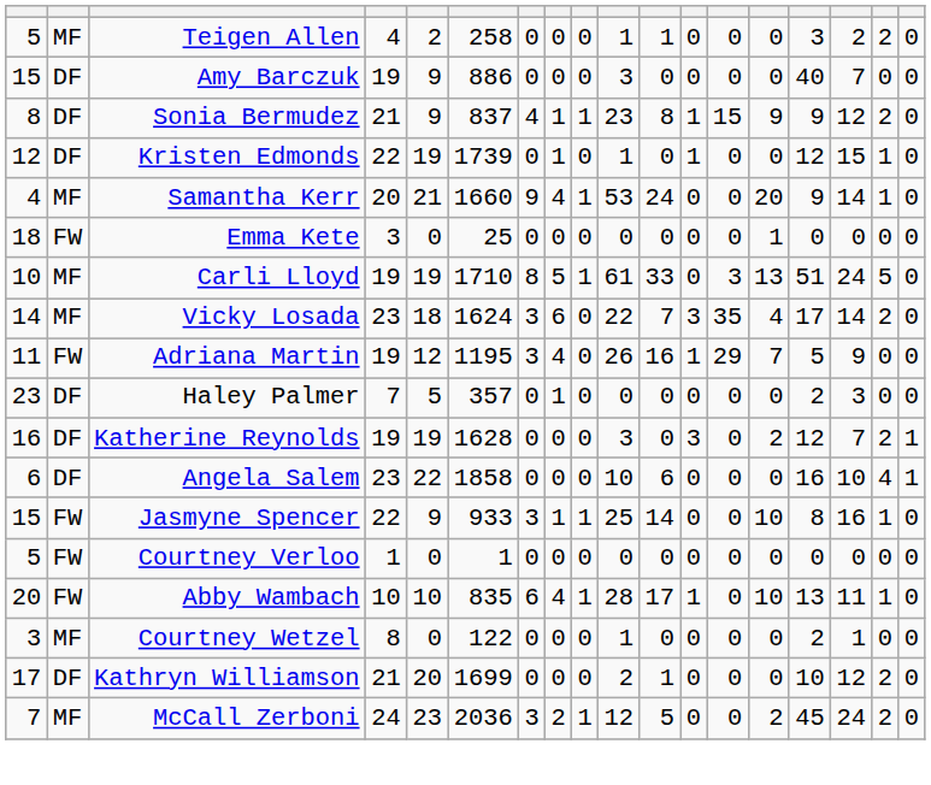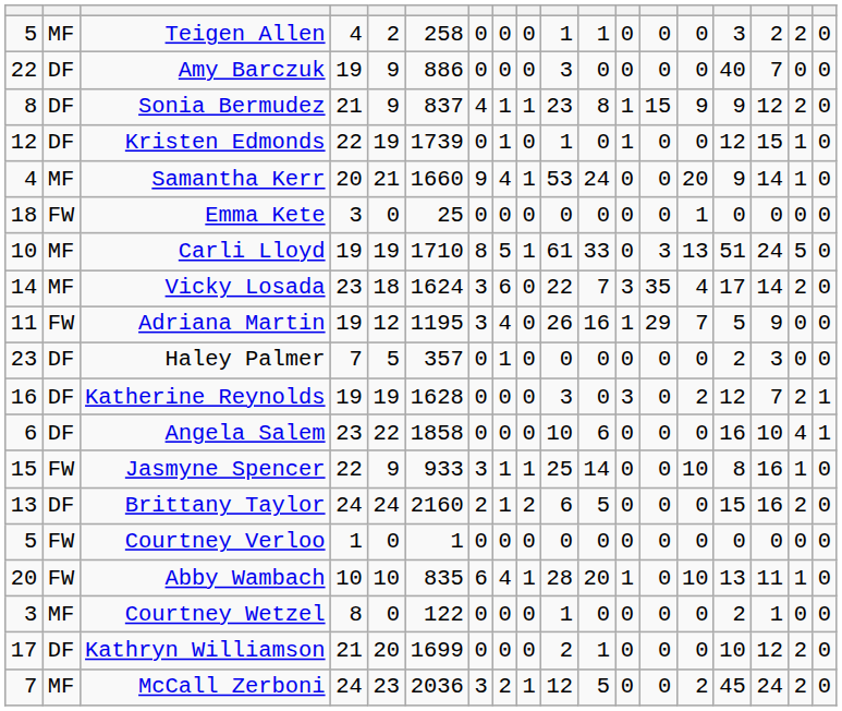 <table class="wikitable sortable" style="text-align:right;">
 <tr>
 <th></th>
 <th></th>
 <th></th>
 <th></th>
 <th></th>
 <th></th>
 <th></th>
 <th></th>
 <th></th>
 <th></th>
 <th></th>
 <th></th>
 <th></th>
 <th></th>
 <th></th>
 <th></th>
 <th></th>
 <th></th>
 </tr>
 <tr>
 <td>5</td>
 <td>MF</td>
 <td><a href='#'>Teigen Allen</a></td>
 <td>4</td>
 <td>2</td>
 <td>258</td>
 <td>0</td>
 <td>0</td>
 <td>0</td>
 <td>1</td>
 <td>1</td>
 <td>0</td>
 <td>0</td>
 <td>0</td>
 <td>3</td>
 <td>2</td>
 <td>2</td>
 <td>0</td>
 </tr>
 <tr>
-<td>15</td>
+<td>22</td>
 <td>DF</td>
 <td><a href='#'>Amy Barczuk</a></td>
 <td>19</td>
 <td>9</td>
 <td>886</td>
 <td>0</td>
 <td>0</td>
 <td>0</td>
 <td>3</td>
 <td>0</td>
 <td>0</td>
 <td>0</td>
 <td>0</td>
 <td>40</td>
 <td>7</td>
 <td>0</td>
 <td>0</td>
 </tr>
 <tr>
 <td>8</td>
 <td>DF</td>
 <td><a href='#'>Sonia Bermudez</a></td>
 <td>21</td>
 <td>9</td>
 <td>837</td>
 <td>4</td>
 <td>1</td>
 <td>1</td>
 <td>23</td>
 <td>8</td>
 <td>1</td>
 <td>15</td>
 <td>9</td>
 <td>9</td>
 <td>12</td>
 <td>2</td>
 <td>0</td>
 </tr>
 <tr>
 <td>12</td>
 <td>DF</td>
 <td><a href='#'>Kristen Edmonds</a></td>
 <td>22</td>
 <td>19</td>
 <td>1739</td>
 <td>0</td>
 <td>1</td>
 <td>0</td>
 <td>1</td>
 <td>0</td>
 <td>1</td>
 <td>0</td>
 <td>0</td>
 <td>12</td>
 <td>15</td>
 <td>1</td>
 <td>0</td>
 </tr>
 <tr>
 <td>4</td>
 <td>MF</td>
 <td><a href='#'>Samantha Kerr</a></td>
 <td>20</td>
 <td>21</td>
 <td>1660</td>
 <td>9</td>
 <td>4</td>
 <td>1</td>
 <td>53</td>
 <td>24</td>
 <td>0</td>
 <td>0</td>
 <td>20</td>
 <td>9</td>
 <td>14</td>
 <td>1</td>
 <td>0</td>
 </tr>
 <tr>
 <td>18</td>
 <td>FW</td>
 <td><a href='#'>Emma Kete</a></td>
 <td>3</td>
 <td>0</td>
 <td>25</td>
 <td>0</td>
 <td>0</td>
 <td>0</td>
 <td>0</td>
 <td>0</td>
 <td>0</td>
 <td>0</td>
 <td>1</td>
 <td>0</td>
 <td>0</td>
 <td>0</td>
 <td>0</td>
 </tr>
 <tr>
 <td>10</td>
 <td>MF</td>
 <td><a href='#'>Carli Lloyd</a></td>
 <td>19</td>
 <td>19</td>
 <td>1710</td>
 <td>8</td>
 <td>5</td>
 <td>1</td>
 <td>61</td>
 <td>33</td>
 <td>0</td>
 <td>3</td>
 <td>13</td>
 <td>51</td>
 <td>24</td>
 <td>5</td>
 <td>0</td>
 </tr>
 <tr>
 <td>14</td>
 <td>MF</td>
 <td><a href='#'>Vicky Losada</a></td>
 <td>23</td>
 <td>18</td>
 <td>1624</td>
 <td>3</td>
 <td>6</td>
 <td>0</td>
 <td>22</td>
 <td>7</td>
 <td>3</td>
 <td>35</td>
 <td>4</td>
 <td>17</td>
 <td>14</td>
 <td>2</td>
 <td>0</td>
 </tr>
 <tr>
 <td>11</td>
 <td>FW</td>
 <td><a href='#'>Adriana Martin</a></td>
 <td>19</td>
 <td>12</td>
 <td>1195</td>
 <td>3</td>
 <td>4</td>
 <td>0</td>
 <td>26</td>
 <td>16</td>
 <td>1</td>
 <td>29</td>
 <td>7</td>
 <td>5</td>
 <td>9</td>
 <td>0</td>
 <td>0</td>
 </tr>
 <tr>
 <td>23</td>
 <td>DF</td>
 <td>Haley Palmer</td>
 <td>7</td>
 <td>5</td>
 <td>357</td>
 <td>0</td>
 <td>1</td>
 <td>0</td>
 <td>0</td>
 <td>0</td>
 <td>0</td>
 <td>0</td>
 <td>0</td>
 <td>2</td>
 <td>3</td>
 <td>0</td>
 <td>0</td>
 </tr>
 <tr>
 <td>16</td>
 <td>DF</td>
 <td><a href='#'>Katherine Reynolds</a></td>
 <td>19</td>
 <td>19</td>
 <td>1628</td>
 <td>0</td>
 <td>0</td>
 <td>0</td>
 <td>3</td>
 <td>0</td>
 <td>3</td>
 <td>0</td>
 <td>2</td>
 <td>12</td>
 <td>7</td>
 <td>2</td>
 <td>1</td>
 </tr>
 <tr>
 <td>6</td>
 <td>DF</td>
 <td><a href='#'>Angela Salem</a></td>
 <td>23</td>
 <td>22</td>
 <td>1858</td>
 <td>0</td>
 <td>0</td>
 <td>0</td>
 <td>10</td>
 <td>6</td>
 <td>0</td>
 <td>0</td>
 <td>0</td>
 <td>16</td>
 <td>10</td>
 <td>4</td>
 <td>1</td>
 </tr>
 <tr>
 <td>15</td>
 <td>FW</td>
 <td><a href='#'>Jasmyne Spencer</a></td>
 <td>22</td>
 <td>9</td>
 <td>933</td>
 <td>3</td>
 <td>1</td>
 <td>1</td>
 <td>25</td>
 <td>14</td>
 <td>0</td>
 <td>0</td>
 <td>10</td>
 <td>8</td>
 <td>16</td>
 <td>1</td>
 <td>0</td>
 </tr>
 <tr>
+<td>13</td>
+<td>DF</td>
+<td><a href='#'>Brittany Taylor</a></td>
+<td>24</td>
+<td>24</td>
+<td>2160</td>
+<td>2</td>
+<td>1</td>
+<td>2</td>
+<td>6</td>
+<td>5</td>
+<td>0</td>
+<td>0</td>
+<td>0</td>
+<td>15</td>
+<td>16</td>
+<td>2</td>
+<td>0</td>
+</tr>
+<tr>
 <td>5</td>
 <td>FW</td>
 <td><a href='#'>Courtney Verloo</a></td>
 <td>1</td>
 <td>0</td>
 <td>1</td>
 <td>0</td>
 <td>0</td>
 <td>0</td>
 <td>0</td>
 <td>0</td>
 <td>0</td>
 <td>0</td>
 <td>0</td>
 <td>0</td>
 <td>0</td>
 <td>0</td>
 <td>0</td>
 </tr>
 <tr>
 <td>20</td>
 <td>FW</td>
 <td><a href='#'>Abby Wambach</a></td>
 <td>10</td>
 <td>10</td>
 <td>835</td>
 <td>6</td>
 <td>4</td>
 <td>1</td>
 <td>28</td>
-<td>17</td>
+<td>20</td>
 <td>1</td>
 <td>0</td>
 <td>10</td>
 <td>13</td>
 <td>11</td>
 <td>1</td>
 <td>0</td>
 </tr>
 <tr>
 <td>3</td>
 <td>MF</td>
 <td><a href='#'>Courtney Wetzel</a></td>
 <td>8</td>
 <td>0</td>
 <td>122</td>
 <td>0</td>
 <td>0</td>
 <td>0</td>
 <td>1</td>
 <td>0</td>
 <td>0</td>
 <td>0</td>
 <td>0</td>
 <td>2</td>
 <td>1</td>
 <td>0</td>
 <td>0</td>
 </tr>
 <tr>
 <td>17</td>
 <td>DF</td>
 <td><a href='#'>Kathryn Williamson</a></td>
 <td>21</td>
 <td>20</td>
 <td>1699</td>
 <td>0</td>
 <td>0</td>
 <td>0</td>
 <td>2</td>
 <td>1</td>
 <td>0</td>
 <td>0</td>
 <td>0</td>
 <td>10</td>
 <td>12</td>
 <td>2</td>
 <td>0</td>
 </tr>
 <tr>
 <td>7</td>
 <td>MF</td>
 <td><a href='#'>McCall Zerboni</a></td>
 <td>24</td>
 <td>23</td>
 <td>2036</td>
 <td>3</td>
 <td>2</td>
 <td>1</td>
 <td>12</td>
 <td>5</td>
 <td>0</td>
 <td>0</td>
 <td>2</td>
 <td>45</td>
 <td>24</td>
 <td>2</td>
 <td>0</td>
 </tr>
 </table>
